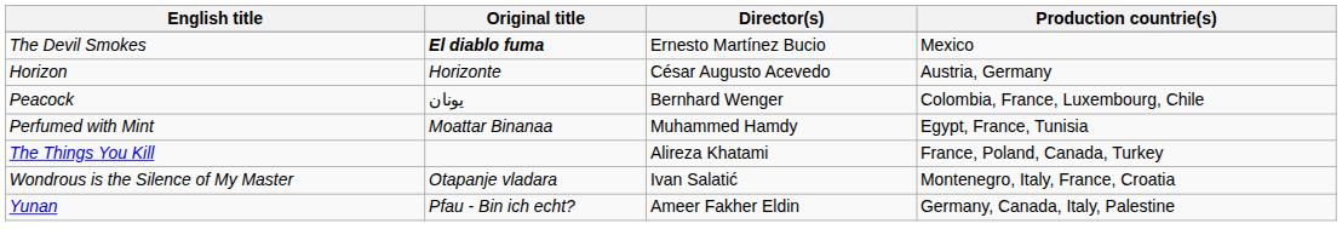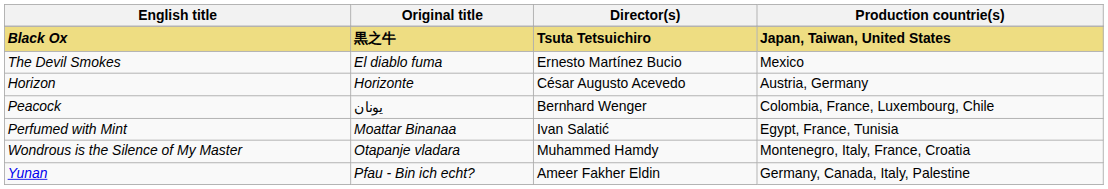 <table class="sortable wikitable" style="width:100%; margin-bottom:4px" cellpadding="5">
 <tr>
 <th scope="col">English title</th>
 <th scope="col">Original title</th>
 <th scope="col">Director(s)</th>
 <th scope="col">Production countrie(s)</th>
 </tr>
 <tr>
 </tr>
+<tr style="background:#EEDD82;">
+<td><strong><em>Black Ox</em></strong></td>
+<td><strong>黒之牛</strong></td>
+<td><strong>Tsuta Tetsuichiro</strong></td>
+<td><strong>Japan, Taiwan, United States</strong></td>
+</tr>
 <tr>
 <td><em>The Devil Smokes</em></td>
-<td><strong><em>El diablo fuma</em></strong></td>
+<td><em>El diablo fuma</em></td>
 <td>Ernesto Martínez Bucio</td>
 <td>Mexico</td>
 </tr>
 <tr>
 <td><em>Horizon</em></td>
 <td><em>Horizonte</em></td>
 <td>César Augusto Acevedo</td>
 <td>Austria, Germany</td>
 </tr>
 <tr>
 <td><em>Peacock</em></td>
 <td>يونان</td>
 <td>Bernhard Wenger</td>
 <td>Colombia, France, Luxembourg, Chile</td>
 </tr>
 <tr>
 <td><em>Perfumed with Mint</em></td>
 <td><em>Moattar Binanaa</em></td>
-<td>Muhammed Hamdy</td>
+<td>Ivan Salatić</td>
 <td>Egypt, France, Tunisia</td>
-</tr>
-<tr>
-<td><em><a href='#'>The Things You Kill</a></em></td>
-<td></td>
-<td>Alireza Khatami</td>
-<td>France, Poland, Canada, Turkey</td>
 </tr>
 <tr>
 <td><em>Wondrous is the Silence of My Master</em></td>
 <td><em>Otapanje vladara</em></td>
-<td>Ivan Salatić</td>
+<td>Muhammed Hamdy</td>
 <td>Montenegro, Italy, France, Croatia</td>
 </tr>
 <tr>
 <td><em><a href='#'>Yunan</a></em></td>
 <td><em>Pfau - Bin ich echt?</em></td>
 <td>Ameer Fakher Eldin</td>
 <td>Germany, Canada, Italy, Palestine</td>
 </tr>
 </table>
